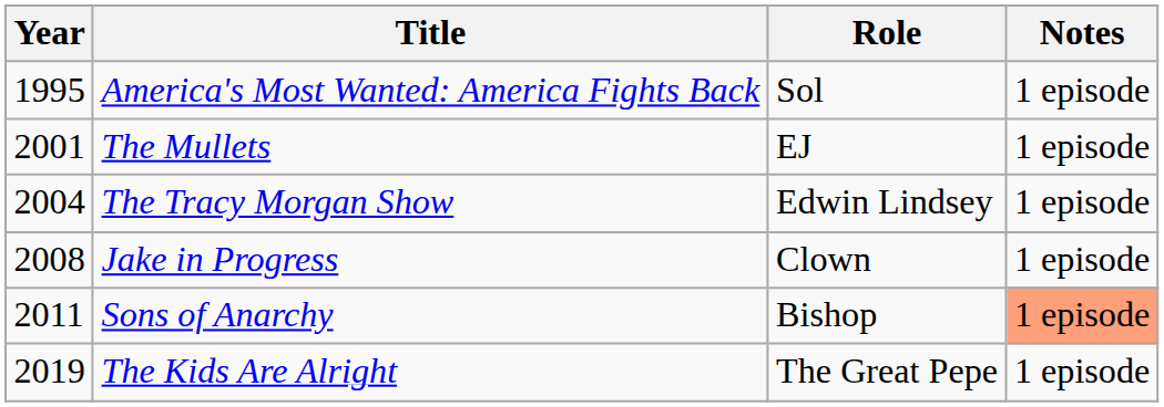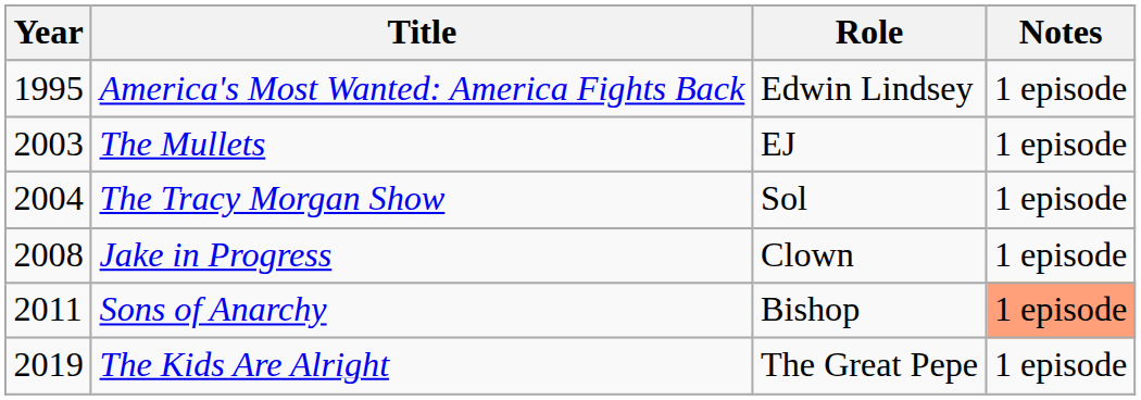 <table class="wikitable sortable">
 <tr>
 <th>Year</th>
 <th>Title</th>
 <th>Role</th>
 <th>Notes</th>
 </tr>
 <tr>
 <td>1995</td>
 <td><em><a href='#'>America's Most Wanted: America Fights Back</a></em></td>
-<td>Sol</td>
+<td>Edwin Lindsey</td>
 <td>1 episode</td>
 </tr>
 <tr>
-<td>2001</td>
+<td>2003</td>
 <td><em><a href='#'>The Mullets</a></em></td>
 <td>EJ</td>
 <td>1 episode</td>
 </tr>
 <tr>
 <td>2004</td>
 <td><em><a href='#'>The Tracy Morgan Show</a></em></td>
-<td>Edwin Lindsey</td>
+<td>Sol</td>
 <td>1 episode</td>
 </tr>
 <tr>
 <td>2008</td>
 <td><em><a href='#'>Jake in Progress</a></em></td>
 <td>Clown</td>
 <td>1 episode</td>
 </tr>
 <tr>
 <td>2011</td>
 <td><em><a href='#'>Sons of Anarchy</a></em></td>
 <td>Bishop</td>
 <td style="background: lightsalmon;">1 episode</td>
 </tr>
 <tr>
 <td>2019</td>
 <td><em><a href='#'>The Kids Are Alright</a></em></td>
 <td>The Great Pepe</td>
 <td>1 episode</td>
 </tr>
 </table>
